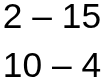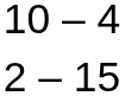 <table style="text-align:center">
 <tr>
 <th width=200></th>
 <th width=100></th>
 <th width=200></th>
 </tr>
 <tr>
+<td align=right><strong></strong></td>
+<td>10 – 4</td>
+<td align=left></td>
+</tr>
+<tr>
 <td align=right></td>
 <td>2 – 15</td>
 <td align=left><strong></strong></td>
 </tr>
-<tr>
-<td align=right><strong></strong></td>
-<td>10 – 4</td>
-<td align=left></td>
-</tr>
 </table>
